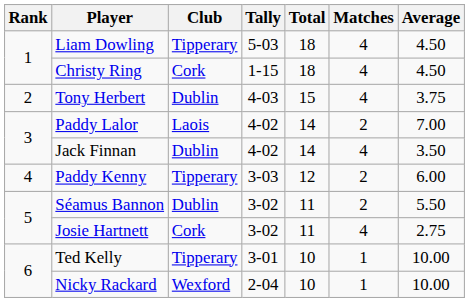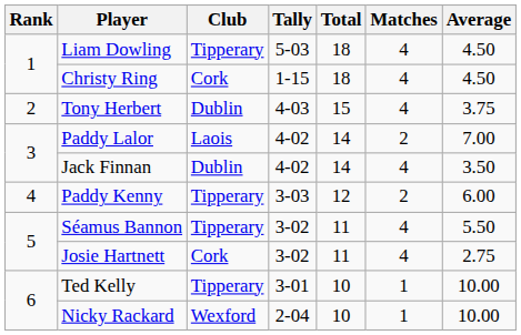 <table class="wikitable">
 <tr>
 <th>Rank</th>
 <th>Player</th>
 <th>Club</th>
 <th>Tally</th>
 <th>Total</th>
 <th>Matches</th>
 <th>Average</th>
 </tr>
 <tr>
 <td rowspan=2 align=center>1</td>
 <td><a href='#'>Liam Dowling</a></td>
 <td><a href='#'>Tipperary</a></td>
 <td align=center>5-03</td>
 <td align=center>18</td>
 <td align=center>4</td>
 <td align=center>4.50</td>
 </tr>
 <tr>
 <td><a href='#'>Christy Ring</a></td>
 <td><a href='#'>Cork</a></td>
 <td align=center>1-15</td>
 <td align=center>18</td>
 <td align=center>4</td>
 <td align=center>4.50</td>
 </tr>
 <tr>
 <td rowspan=1 align=center>2</td>
 <td><a href='#'>Tony Herbert</a></td>
 <td><a href='#'>Dublin</a></td>
 <td align=center>4-03</td>
 <td align=center>15</td>
 <td align=center>4</td>
 <td align=center>3.75</td>
 </tr>
 <tr>
 <td rowspan=2 align=center>3</td>
 <td><a href='#'>Paddy Lalor</a></td>
 <td><a href='#'>Laois</a></td>
 <td align=center>4-02</td>
 <td align=center>14</td>
 <td align=center>2</td>
 <td align=center>7.00</td>
 </tr>
 <tr>
 <td>Jack Finnan</td>
 <td><a href='#'>Dublin</a></td>
 <td align=center>4-02</td>
 <td align=center>14</td>
 <td align=center>4</td>
 <td align=center>3.50</td>
 </tr>
 <tr>
 <td rowspan=1 align=center>4</td>
 <td><a href='#'>Paddy Kenny</a></td>
 <td><a href='#'>Tipperary</a></td>
 <td align=center>3-03</td>
 <td align=center>12</td>
 <td align=center>2</td>
 <td align=center>6.00</td>
 </tr>
 <tr>
 <td rowspan=2 align=center>5</td>
 <td><a href='#'>Séamus Bannon</a></td>
-<td><a href='#'>Dublin</a></td>
+<td><a href='#'>Tipperary</a></td>
 <td align=center>3-02</td>
 <td align=center>11</td>
-<td align=center>2</td>
+<td align=center>4</td>
 <td align=center>5.50</td>
 </tr>
 <tr>
 <td><a href='#'>Josie Hartnett</a></td>
 <td><a href='#'>Cork</a></td>
 <td align=center>3-02</td>
 <td align=center>11</td>
 <td align=center>4</td>
 <td align=center>2.75</td>
 </tr>
 <tr>
 <td rowspan=2 align=center>6</td>
 <td>Ted Kelly</td>
 <td><a href='#'>Tipperary</a></td>
 <td align=center>3-01</td>
 <td align=center>10</td>
 <td align=center>1</td>
 <td align=center>10.00</td>
 </tr>
 <tr>
 <td><a href='#'>Nicky Rackard</a></td>
 <td><a href='#'>Wexford</a></td>
 <td align=center>2-04</td>
 <td align=center>10</td>
 <td align=center>1</td>
 <td align=center>10.00</td>
 </tr>
 </table>
